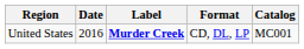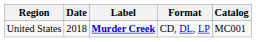 <table class="wikitable">
 <tr>
 <th>Region</th>
 <th>Date</th>
 <th>Label</th>
 <th>Format</th>
 <th>Catalog</th>
 </tr>
 <tr>
 <td>United States</td>
-<td>2016</td>
+<td>2018</td>
 <td><strong><a href='#'>Murder Creek</a></strong></td>
 <td>CD, <a href='#'>DL</a>, <a href='#'>LP</a></td>
 <td>MC001</td>
 </tr>
 </table>
